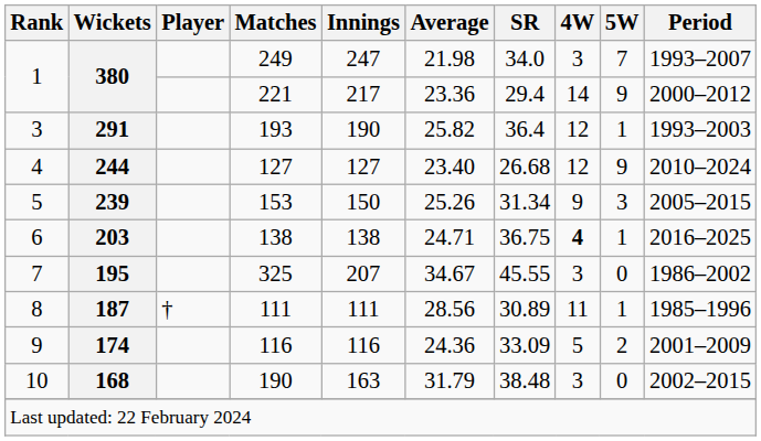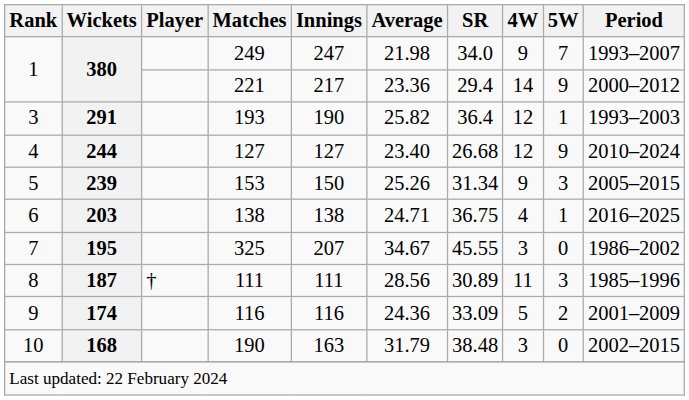 <table class="wikitable plainrowheaders sortable">
 <tr>
 <th scope=col>Rank</th>
 <th scope=col>Wickets</th>
 <th scope=col>Player</th>
 <th scope=col>Matches</th>
 <th scope=col>Innings</th>
 <th scope=col>Average</th>
 <th scope=col>SR</th>
 <th scope=col>4W</th>
 <th scope=col>5W</th>
 <th scope=col>Period</th>
 </tr>
 <tr>
 <td align=center rowspan=2>1</td>
 <th scope=row style=text-align:center; rowspan=2>380</th>
 <td></td>
 <td align=center>249</td>
 <td align=center>247</td>
 <td align=center>21.98</td>
 <td align=center>34.0</td>
-<td align=center>3</td>
+<td align=center>9</td>
 <td align=center>7</td>
 <td>1993–2007</td>
 </tr>
 <tr>
 <td></td>
 <td align=center>221</td>
 <td align=center>217</td>
 <td align=center>23.36</td>
 <td align=center>29.4</td>
 <td align=center>14</td>
 <td align=center>9</td>
 <td>2000–2012</td>
 </tr>
 <tr>
 <td align=center>3</td>
 <th scope=row style=text-align:center;>291</th>
 <td></td>
 <td align=center>193</td>
 <td align=center>190</td>
 <td align=center>25.82</td>
 <td align=center>36.4</td>
 <td align=center>12</td>
 <td align=center>1</td>
 <td>1993–2003</td>
 </tr>
 <tr>
 <td align=center>4</td>
 <th scope=row style=text-align:center;>244</th>
 <td></td>
 <td align=center>127</td>
 <td align=center>127</td>
 <td align=center>23.40</td>
 <td align=center>26.68</td>
 <td align=center>12</td>
 <td align=center>9</td>
 <td>2010–2024</td>
 </tr>
 <tr>
 <td align=center>5</td>
 <th scope=row style=text-align:center;>239</th>
 <td></td>
 <td align=center>153</td>
 <td align=center>150</td>
 <td align=center>25.26</td>
 <td align=center>31.34</td>
 <td align=center>9</td>
 <td align=center>3</td>
 <td>2005–2015</td>
 </tr>
 <tr>
 <td align=center>6</td>
 <th scope=row style=text-align:center;>203</th>
 <td></td>
 <td align=center>138</td>
 <td align=center>138</td>
 <td align=center>24.71</td>
 <td align=center>36.75</td>
-<td align=center><strong>4</strong></td>
+<td align=center>4</td>
 <td align=center>1</td>
 <td>2016–2025</td>
 </tr>
 <tr>
 <td align=center>7</td>
 <th scope=row style=text-align:center;>195</th>
 <td></td>
 <td align=center>325</td>
 <td align=center>207</td>
 <td align=center>34.67</td>
 <td align=center>45.55</td>
 <td align=center>3</td>
 <td align=center>0</td>
 <td>1986–2002</td>
 </tr>
 <tr>
 <td align=center>8</td>
 <th scope=row style=text-align:center;>187</th>
 <td>†</td>
 <td align=center>111</td>
 <td align=center>111</td>
 <td align=center>28.56</td>
 <td align=center>30.89</td>
 <td align=center>11</td>
-<td align=center>1</td>
+<td align=center>3</td>
 <td>1985–1996</td>
 </tr>
 <tr>
 <td align=center>9</td>
 <th scope=row style=text-align:center;>174</th>
 <td></td>
 <td align=center>116</td>
 <td align=center>116</td>
 <td align=center>24.36</td>
 <td align=center>33.09</td>
 <td align=center>5</td>
 <td align=center>2</td>
 <td>2001–2009</td>
 </tr>
 <tr>
 <td align=center>10</td>
 <th scope=row style=text-align:center;>168</th>
 <td></td>
 <td align=center>190</td>
 <td align=center>163</td>
 <td align=center>31.79</td>
 <td align=center>38.48</td>
 <td align=center>3</td>
 <td align=center>0</td>
 <td>2002–2015</td>
 </tr>
 <tr>
 </tr>
 <tr class=sortbottom>
 <td colspan=10><small>Last updated: 22 February 2024</small></td>
 </tr>
 </table>
